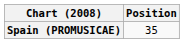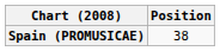 <table class="wikitable plainrowheaders" style="text-align:center;">
 <tr>
 <th>Chart (2008)</th>
 <th>Position</th>
 </tr>
 <tr>
 <th scope="row">Spain (PROMUSICAE)</th>
-<td align="center">35</td>
+<td align="center">38</td>
 </tr>
 </table>
